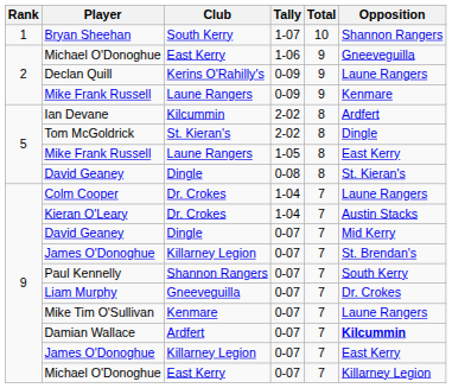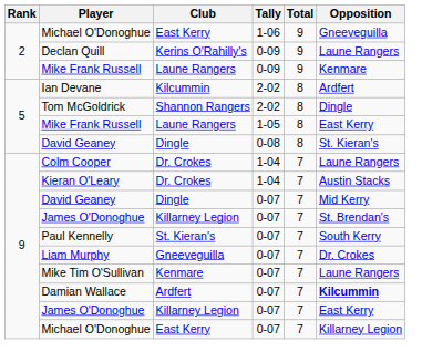 <table class="wikitable">
 <tr>
 <th>Rank</th>
 <th>Player</th>
 <th>Club</th>
 <th>Tally</th>
 <th>Total</th>
 <th>Opposition</th>
-</tr>
-<tr>
-<td rowspan="1" style="text-align:center;">1</td>
-<td><a href='#'>Bryan Sheehan</a></td>
-<td><a href='#'>South Kerry</a></td>
-<td align=center>1-07</td>
-<td align=center>10</td>
-<td><a href='#'>Shannon Rangers</a></td>
 </tr>
 <tr>
 <td rowspan="3" style="text-align:center;">2</td>
 <td>Michael O'Donoghue</td>
 <td><a href='#'>East Kerry</a></td>
 <td align=center>1-06</td>
 <td align=center>9</td>
 <td><a href='#'>Gneeveguilla</a></td>
 </tr>
 <tr>
 <td>Declan Quill</td>
 <td><a href='#'>Kerins O'Rahilly's</a></td>
 <td align=center>0-09</td>
 <td align=center>9</td>
 <td><a href='#'>Laune Rangers</a></td>
 </tr>
 <tr>
 <td><a href='#'>Mike Frank Russell</a></td>
 <td><a href='#'>Laune Rangers</a></td>
 <td align=center>0-09</td>
 <td align=center>9</td>
 <td><a href='#'>Kenmare</a></td>
 </tr>
 <tr>
 <td rowspan="4" style="text-align:center;">5</td>
 <td>Ian Devane</td>
 <td><a href='#'>Kilcummin</a></td>
 <td align=center>2-02</td>
 <td align=center>8</td>
 <td><a href='#'>Ardfert</a></td>
 </tr>
 <tr>
 <td>Tom McGoldrick</td>
-<td><a href='#'>St. Kieran's</a></td>
+<td><a href='#'>Shannon Rangers</a></td>
 <td align=center>2-02</td>
 <td align=center>8</td>
 <td><a href='#'>Dingle</a></td>
 </tr>
 <tr>
 <td><a href='#'>Mike Frank Russell</a></td>
 <td><a href='#'>Laune Rangers</a></td>
 <td align=center>1-05</td>
 <td align=center>8</td>
 <td><a href='#'>East Kerry</a></td>
 </tr>
 <tr>
 <td><a href='#'>David Geaney</a></td>
 <td><a href='#'>Dingle</a></td>
 <td align=center>0-08</td>
 <td align=center>8</td>
 <td><a href='#'>St. Kieran's</a></td>
 </tr>
 <tr>
 <td rowspan="10" style="text-align:center;">9</td>
 <td><a href='#'>Colm Cooper</a></td>
 <td><a href='#'>Dr. Crokes</a></td>
 <td align=center>1-04</td>
 <td align=center>7</td>
 <td><a href='#'>Laune Rangers</a></td>
 </tr>
 <tr>
 <td><a href='#'>Kieran O'Leary</a></td>
 <td><a href='#'>Dr. Crokes</a></td>
 <td align=center>1-04</td>
 <td align=center>7</td>
 <td><a href='#'>Austin Stacks</a></td>
 </tr>
 <tr>
 <td><a href='#'>David Geaney</a></td>
 <td><a href='#'>Dingle</a></td>
 <td align=center>0-07</td>
 <td align=center>7</td>
 <td><a href='#'>Mid Kerry</a></td>
 </tr>
 <tr>
 <td><a href='#'>James O'Donoghue</a></td>
 <td><a href='#'>Killarney Legion</a></td>
 <td align=center>0-07</td>
 <td align=center>7</td>
 <td><a href='#'>St. Brendan's</a></td>
 </tr>
 <tr>
 <td>Paul Kennelly</td>
-<td><a href='#'>Shannon Rangers</a></td>
+<td><a href='#'>St. Kieran's</a></td>
 <td align=center>0-07</td>
 <td align=center>7</td>
 <td><a href='#'>South Kerry</a></td>
 </tr>
 <tr>
 <td><a href='#'>Liam Murphy</a></td>
 <td><a href='#'>Gneeveguilla</a></td>
 <td align=center>0-07</td>
 <td align=center>7</td>
 <td><a href='#'>Dr. Crokes</a></td>
 </tr>
 <tr>
 <td>Mike Tim O'Sullivan</td>
 <td><a href='#'>Kenmare</a></td>
 <td align=center>0-07</td>
 <td align=center>7</td>
 <td><a href='#'>Laune Rangers</a></td>
 </tr>
 <tr>
 <td>Damian Wallace</td>
 <td><a href='#'>Ardfert</a></td>
 <td align=center>0-07</td>
 <td align=center>7</td>
 <td><strong><a href='#'>Kilcummin</a></strong></td>
 </tr>
 <tr>
 <td><a href='#'>James O'Donoghue</a></td>
 <td><a href='#'>Killarney Legion</a></td>
 <td align=center>0-07</td>
 <td align=center>7</td>
 <td><a href='#'>East Kerry</a></td>
 </tr>
 <tr>
 <td>Michael O'Donoghue</td>
 <td><a href='#'>East Kerry</a></td>
 <td align=center>0-07</td>
 <td align=center>7</td>
 <td><a href='#'>Killarney Legion</a></td>
 </tr>
 </table>
